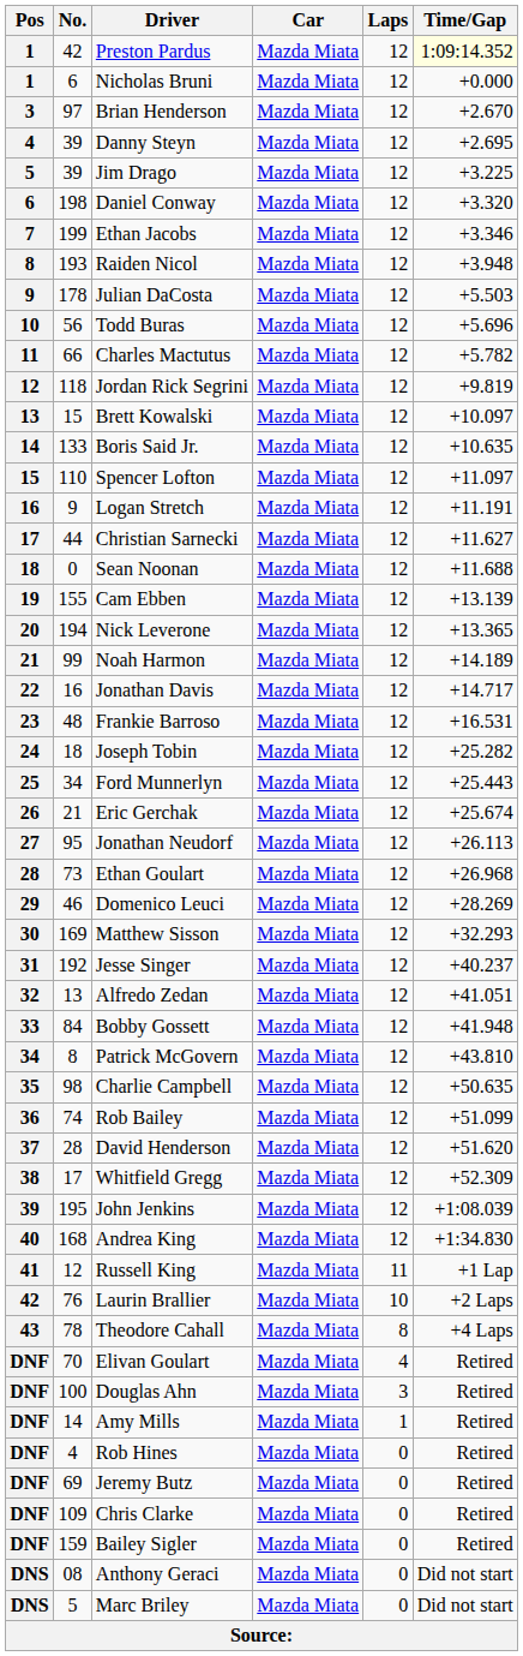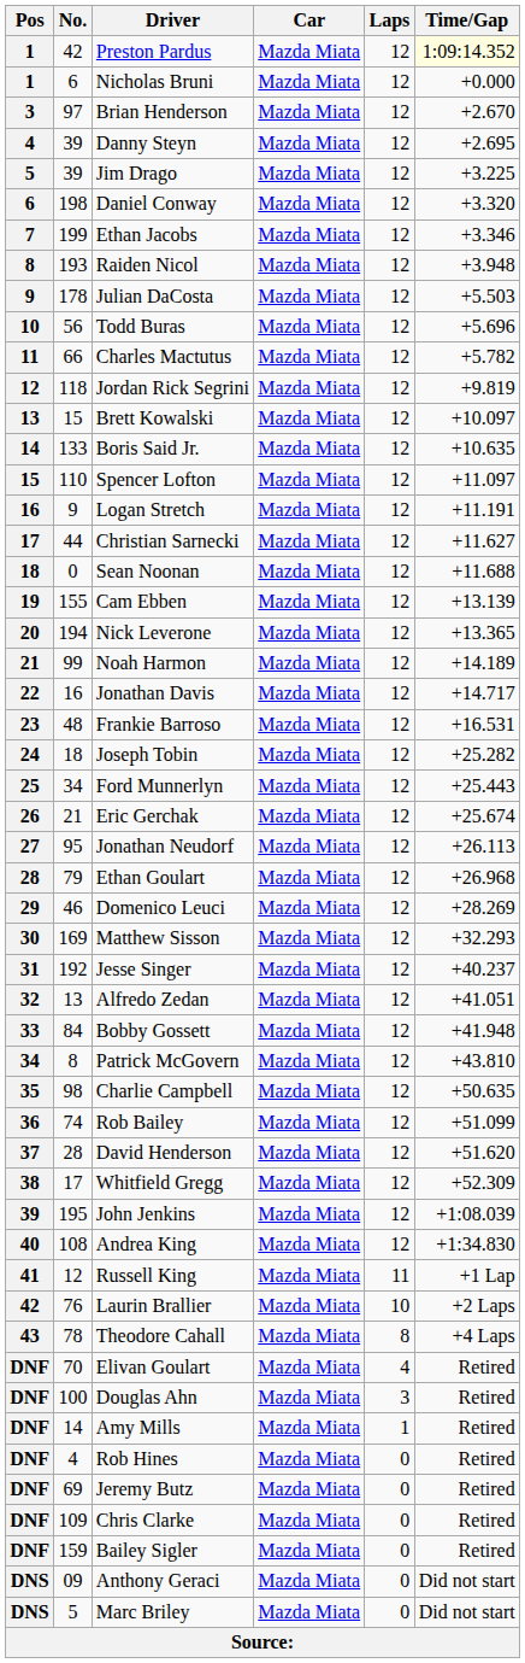 <table class="wikitable">
 <tr>
 <th>Pos</th>
 <th>No.</th>
 <th>Driver</th>
 <th>Car</th>
 <th>Laps</th>
 <th>Time/Gap</th>
 </tr>
 <tr>
 <th>1</th>
 <td align=center>42</td>
 <td> <a href='#'>Preston Pardus</a></td>
 <td><a href='#'>Mazda Miata</a></td>
 <td align=right>12</td>
 <td align=right style="background: lightyellow;">1:09:14.352</td>
 </tr>
 <tr>
 <th>1</th>
 <td align=center>6</td>
 <td> Nicholas Bruni</td>
 <td><a href='#'>Mazda Miata</a></td>
 <td align=right>12</td>
 <td align=right>+0.000</td>
 </tr>
 <tr>
 <th>3</th>
 <td align=center>97</td>
 <td> Brian Henderson</td>
 <td><a href='#'>Mazda Miata</a></td>
 <td align=right>12</td>
 <td align=right>+2.670</td>
 </tr>
 <tr>
 <th>4</th>
 <td align=center>39</td>
 <td> Danny Steyn</td>
 <td><a href='#'>Mazda Miata</a></td>
 <td align=right>12</td>
 <td align=right>+2.695</td>
 </tr>
 <tr>
 <th>5</th>
 <td align=center>39</td>
 <td> Jim Drago</td>
 <td><a href='#'>Mazda Miata</a></td>
 <td align=right>12</td>
 <td align=right>+3.225</td>
 </tr>
 <tr>
 <th>6</th>
 <td align=center>198</td>
 <td> Daniel Conway</td>
 <td><a href='#'>Mazda Miata</a></td>
 <td align=right>12</td>
 <td align=right>+3.320</td>
 </tr>
 <tr>
 <th>7</th>
 <td align=center>199</td>
 <td> Ethan Jacobs</td>
 <td><a href='#'>Mazda Miata</a></td>
 <td align=right>12</td>
 <td align=right>+3.346</td>
 </tr>
 <tr>
 <th>8</th>
 <td align=center>193</td>
 <td> Raiden Nicol</td>
 <td><a href='#'>Mazda Miata</a></td>
 <td align=right>12</td>
 <td align=right>+3.948</td>
 </tr>
 <tr>
 <th>9</th>
 <td align=center>178</td>
 <td> Julian DaCosta</td>
 <td><a href='#'>Mazda Miata</a></td>
 <td align=right>12</td>
 <td align=right>+5.503</td>
 </tr>
 <tr>
 <th>10</th>
 <td align=center>56</td>
 <td> Todd Buras</td>
 <td><a href='#'>Mazda Miata</a></td>
 <td align=right>12</td>
 <td align=right>+5.696</td>
 </tr>
 <tr>
 <th>11</th>
 <td align=center>66</td>
 <td> Charles Mactutus</td>
 <td><a href='#'>Mazda Miata</a></td>
 <td align=right>12</td>
 <td align=right>+5.782</td>
 </tr>
 <tr>
 <th>12</th>
 <td align=center>118</td>
 <td> Jordan Rick Segrini</td>
 <td><a href='#'>Mazda Miata</a></td>
 <td align=right>12</td>
 <td align=right>+9.819</td>
 </tr>
 <tr>
 <th>13</th>
 <td align=center>15</td>
 <td> Brett Kowalski</td>
 <td><a href='#'>Mazda Miata</a></td>
 <td align=right>12</td>
 <td align=right>+10.097</td>
 </tr>
 <tr>
 <th>14</th>
 <td align=center>133</td>
 <td> Boris Said Jr.</td>
 <td><a href='#'>Mazda Miata</a></td>
 <td align=right>12</td>
 <td align=right>+10.635</td>
 </tr>
 <tr>
 <th>15</th>
 <td align=center>110</td>
 <td> Spencer Lofton</td>
 <td><a href='#'>Mazda Miata</a></td>
 <td align=right>12</td>
 <td align=right>+11.097</td>
 </tr>
 <tr>
 <th>16</th>
 <td align=center>9</td>
 <td> Logan Stretch</td>
 <td><a href='#'>Mazda Miata</a></td>
 <td align=right>12</td>
 <td align=right>+11.191</td>
 </tr>
 <tr>
 <th>17</th>
 <td align=center>44</td>
 <td> Christian Sarnecki</td>
 <td><a href='#'>Mazda Miata</a></td>
 <td align=right>12</td>
 <td align=right>+11.627</td>
 </tr>
 <tr>
 <th>18</th>
 <td align=center>0</td>
 <td> Sean Noonan</td>
 <td><a href='#'>Mazda Miata</a></td>
 <td align=right>12</td>
 <td align=right>+11.688</td>
 </tr>
 <tr>
 <th>19</th>
 <td align=center>155</td>
 <td> Cam Ebben</td>
 <td><a href='#'>Mazda Miata</a></td>
 <td align=right>12</td>
 <td align=right>+13.139</td>
 </tr>
 <tr>
 <th>20</th>
 <td align=center>194</td>
 <td> Nick Leverone</td>
 <td><a href='#'>Mazda Miata</a></td>
 <td align=right>12</td>
 <td align=right>+13.365</td>
 </tr>
 <tr>
 <th>21</th>
 <td align=center>99</td>
 <td> Noah Harmon</td>
 <td><a href='#'>Mazda Miata</a></td>
 <td align=right>12</td>
 <td align=right>+14.189</td>
 </tr>
 <tr>
 <th>22</th>
 <td align=center>16</td>
 <td> Jonathan Davis</td>
 <td><a href='#'>Mazda Miata</a></td>
 <td align=right>12</td>
 <td align=right>+14.717</td>
 </tr>
 <tr>
 <th>23</th>
 <td align=center>48</td>
 <td> Frankie Barroso</td>
 <td><a href='#'>Mazda Miata</a></td>
 <td align=right>12</td>
 <td align=right>+16.531</td>
 </tr>
 <tr>
 <th>24</th>
 <td align=center>18</td>
 <td> Joseph Tobin</td>
 <td><a href='#'>Mazda Miata</a></td>
 <td align=right>12</td>
 <td align=right>+25.282</td>
 </tr>
 <tr>
 <th>25</th>
 <td align=center>34</td>
 <td> Ford Munnerlyn</td>
 <td><a href='#'>Mazda Miata</a></td>
 <td align=right>12</td>
 <td align=right>+25.443</td>
 </tr>
 <tr>
 <th>26</th>
 <td align=center>21</td>
 <td> Eric Gerchak</td>
 <td><a href='#'>Mazda Miata</a></td>
 <td align=right>12</td>
 <td align=right>+25.674</td>
 </tr>
 <tr>
 <th>27</th>
 <td align=center>95</td>
 <td> Jonathan Neudorf</td>
 <td><a href='#'>Mazda Miata</a></td>
 <td align=right>12</td>
 <td align=right>+26.113</td>
 </tr>
 <tr>
 <th>28</th>
-<td align=center>73</td>
+<td align=center>79</td>
 <td> Ethan Goulart</td>
 <td><a href='#'>Mazda Miata</a></td>
 <td align=right>12</td>
 <td align=right>+26.968</td>
 </tr>
 <tr>
 <th>29</th>
 <td align=center>46</td>
 <td> Domenico Leuci</td>
 <td><a href='#'>Mazda Miata</a></td>
 <td align=right>12</td>
 <td align=right>+28.269</td>
 </tr>
 <tr>
 <th>30</th>
 <td align=center>169</td>
 <td> Matthew Sisson</td>
 <td><a href='#'>Mazda Miata</a></td>
 <td align=right>12</td>
 <td align=right>+32.293</td>
 </tr>
 <tr>
 <th>31</th>
 <td align=center>192</td>
 <td> Jesse Singer</td>
 <td><a href='#'>Mazda Miata</a></td>
 <td align=right>12</td>
 <td align=right>+40.237</td>
 </tr>
 <tr>
 <th>32</th>
 <td align=center>13</td>
 <td> Alfredo Zedan</td>
 <td><a href='#'>Mazda Miata</a></td>
 <td align=right>12</td>
 <td align=right>+41.051</td>
 </tr>
 <tr>
 <th>33</th>
 <td align=center>84</td>
 <td> Bobby Gossett</td>
 <td><a href='#'>Mazda Miata</a></td>
 <td align=right>12</td>
 <td align=right>+41.948</td>
 </tr>
 <tr>
 <th>34</th>
 <td align=center>8</td>
 <td> Patrick McGovern</td>
 <td><a href='#'>Mazda Miata</a></td>
 <td align=right>12</td>
 <td align=right>+43.810</td>
 </tr>
 <tr>
 <th>35</th>
 <td align=center>98</td>
 <td> Charlie Campbell</td>
 <td><a href='#'>Mazda Miata</a></td>
 <td align=right>12</td>
 <td align=right>+50.635</td>
 </tr>
 <tr>
 <th>36</th>
 <td align=center>74</td>
 <td> Rob Bailey</td>
 <td><a href='#'>Mazda Miata</a></td>
 <td align=right>12</td>
 <td align=right>+51.099</td>
 </tr>
 <tr>
 <th>37</th>
 <td align=center>28</td>
 <td> David Henderson</td>
 <td><a href='#'>Mazda Miata</a></td>
 <td align=right>12</td>
 <td align=right>+51.620</td>
 </tr>
 <tr>
 <th>38</th>
 <td align=center>17</td>
 <td> Whitfield Gregg</td>
 <td><a href='#'>Mazda Miata</a></td>
 <td align=right>12</td>
 <td align=right>+52.309</td>
 </tr>
 <tr>
 <th>39</th>
 <td align=center>195</td>
 <td> John Jenkins</td>
 <td><a href='#'>Mazda Miata</a></td>
 <td align=right>12</td>
 <td align=right>+1:08.039</td>
 </tr>
 <tr>
 <th>40</th>
-<td align=center>168</td>
+<td align=center>108</td>
 <td> Andrea King</td>
 <td><a href='#'>Mazda Miata</a></td>
 <td align=right>12</td>
 <td align=right>+1:34.830</td>
 </tr>
 <tr>
 <th>41</th>
 <td align=center>12</td>
 <td> Russell King</td>
 <td><a href='#'>Mazda Miata</a></td>
 <td align=right>11</td>
 <td align=right>+1 Lap</td>
 </tr>
 <tr>
 <th>42</th>
 <td align=center>76</td>
 <td> Laurin Brallier</td>
 <td><a href='#'>Mazda Miata</a></td>
 <td align=right>10</td>
 <td align=right>+2 Laps</td>
 </tr>
 <tr>
 <th>43</th>
 <td align=center>78</td>
 <td> Theodore Cahall</td>
 <td><a href='#'>Mazda Miata</a></td>
 <td align=right>8</td>
 <td align=right>+4 Laps</td>
 </tr>
 <tr>
 <th>DNF</th>
 <td align=center>70</td>
 <td> Elivan Goulart</td>
 <td><a href='#'>Mazda Miata</a></td>
 <td align=right>4</td>
 <td align=right>Retired</td>
 </tr>
 <tr>
 <th>DNF</th>
 <td align=center>100</td>
 <td> Douglas Ahn</td>
 <td><a href='#'>Mazda Miata</a></td>
 <td align=right>3</td>
 <td align=right>Retired</td>
 </tr>
 <tr>
 <th>DNF</th>
 <td align=center>14</td>
 <td> Amy Mills</td>
 <td><a href='#'>Mazda Miata</a></td>
 <td align=right>1</td>
 <td align=right>Retired</td>
 </tr>
 <tr>
 <th>DNF</th>
 <td align=center>4</td>
 <td> Rob Hines</td>
 <td><a href='#'>Mazda Miata</a></td>
 <td align=right>0</td>
 <td align=right>Retired</td>
 </tr>
 <tr>
 <th>DNF</th>
 <td align=center>69</td>
 <td> Jeremy Butz</td>
 <td><a href='#'>Mazda Miata</a></td>
 <td align=right>0</td>
 <td align=right>Retired</td>
 </tr>
 <tr>
 <th>DNF</th>
 <td align=center>109</td>
 <td> Chris Clarke</td>
 <td><a href='#'>Mazda Miata</a></td>
 <td align=right>0</td>
 <td align=right>Retired</td>
 </tr>
 <tr>
 <th>DNF</th>
 <td align=center>159</td>
 <td> Bailey Sigler</td>
 <td><a href='#'>Mazda Miata</a></td>
 <td align=right>0</td>
 <td align=right>Retired</td>
 </tr>
 <tr>
 <th>DNS</th>
-<td align=center>08</td>
+<td align=center>09</td>
 <td> Anthony Geraci</td>
 <td><a href='#'>Mazda Miata</a></td>
 <td align=right>0</td>
 <td align=right>Did not start</td>
 </tr>
 <tr>
 <th>DNS</th>
 <td align=center>5</td>
 <td> Marc Briley</td>
 <td><a href='#'>Mazda Miata</a></td>
 <td align=right>0</td>
 <td align=right>Did not start</td>
 </tr>
 <tr>
 <th colspan=6>Source:</th>
 </tr>
 <tr>
 </tr>
 </table>
